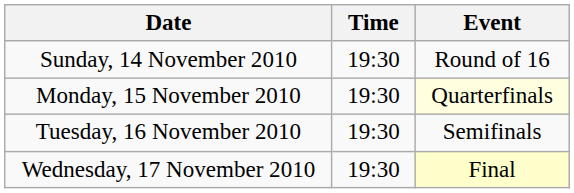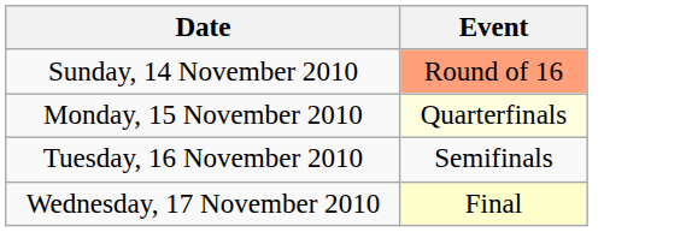 <table class = "wikitable" style="text-align:center;">
 <tr>
 <th width=220>Date</th>
-<th width=50>Time</th>
 <th width=100>Event</th>
 </tr>
 <tr>
 <td>Sunday, 14 November 2010</td>
-<td>19:30</td>
-<td>Round of 16</td>
+<td style="background: lightsalmon;">Round of 16</td>
 </tr>
 <tr>
 <td>Monday, 15 November 2010</td>
-<td>19:30</td>
 <td style="background: lightyellow;">Quarterfinals</td>
 </tr>
 <tr>
 <td>Tuesday, 16 November 2010</td>
-<td>19:30</td>
 <td>Semifinals</td>
 </tr>
 <tr>
 <td>Wednesday, 17 November 2010</td>
-<td>19:30</td>
 <td bgcolor=ffffcc>Final</td>
 </tr>
 </table>
